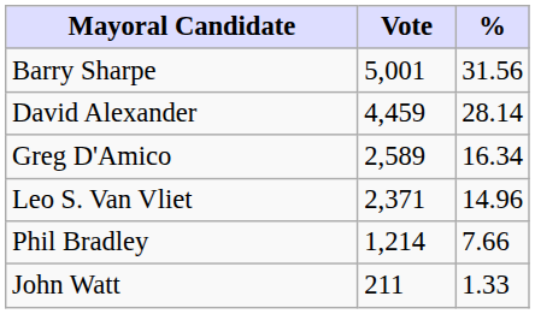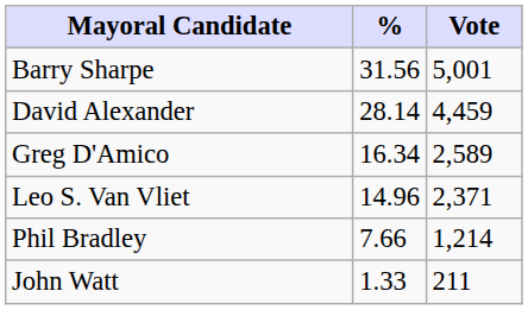 <table class="wikitable">
 <tr>
 <th style="background:#ddf; width:200px;">Mayoral Candidate </th>
+<th style="background:#ddf; width:30px;">%</th>
 <th style="background:#ddf; width:50px;">Vote</th>
-<th style="background:#ddf; width:30px;">%</th>
 </tr>
 <tr>
 <td>Barry Sharpe</td>
+<td>31.56</td>
 <td>5,001</td>
-<td>31.56</td>
 </tr>
 <tr>
 <td>David Alexander</td>
+<td>28.14</td>
 <td>4,459</td>
-<td>28.14</td>
 </tr>
 <tr>
 <td>Greg D'Amico</td>
+<td>16.34</td>
 <td>2,589</td>
-<td>16.34</td>
 </tr>
 <tr>
 <td>Leo S. Van Vliet</td>
+<td>14.96</td>
 <td>2,371</td>
-<td>14.96</td>
 </tr>
 <tr>
 <td>Phil Bradley</td>
+<td>7.66</td>
 <td>1,214</td>
-<td>7.66</td>
 </tr>
 <tr>
 <td>John Watt</td>
+<td>1.33</td>
 <td>211</td>
-<td>1.33</td>
 </tr>
 </table>
